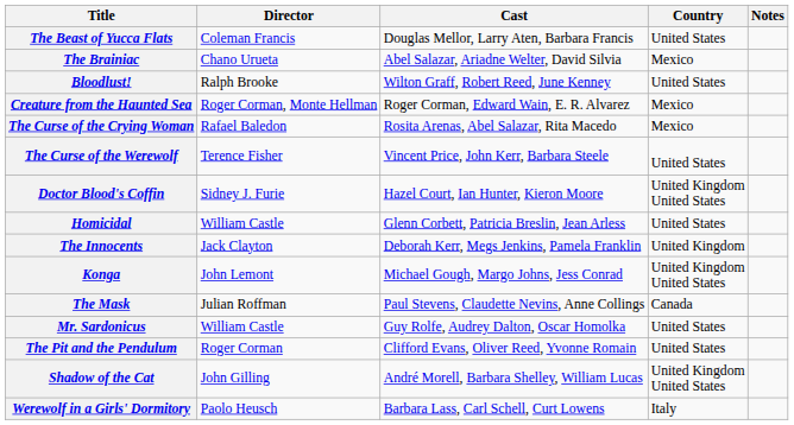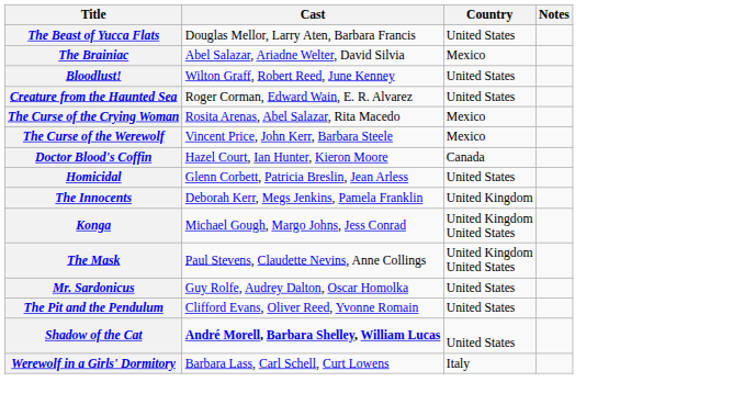 <table class="wikitable sortable">
 <tr>
 <th scope="col">Title</th>
-<th scope="col" class="unsortable">Director</th>
 <th scope="col" class="unsortable">Cast</th>
 <th scope="col">Country</th>
 <th scope="col" class="unsortable">Notes</th>
 </tr>
 <tr>
 <th><em><a href='#'>The Beast of Yucca Flats</a></em></th>
-<td><a href='#'>Coleman Francis</a></td>
 <td>Douglas Mellor, Larry Aten, Barbara Francis</td>
 <td>United States</td>
 <td></td>
 </tr>
 <tr>
 <th><em><a href='#'>The Brainiac</a></em></th>
-<td><a href='#'>Chano Urueta</a></td>
 <td><a href='#'>Abel Salazar</a>, <a href='#'>Ariadne Welter</a>, David Silvia</td>
 <td>Mexico</td>
 <td></td>
 </tr>
 <tr>
 <th><em><a href='#'>Bloodlust!</a></em></th>
-<td>Ralph Brooke</td>
 <td><a href='#'>Wilton Graff</a>, <a href='#'>Robert Reed</a>, <a href='#'>June Kenney</a></td>
 <td>United States</td>
 <td></td>
 </tr>
 <tr>
 <th><em><a href='#'>Creature from the Haunted Sea</a></em></th>
-<td><a href='#'>Roger Corman</a>, <a href='#'>Monte Hellman</a></td>
 <td>Roger Corman, <a href='#'>Edward Wain</a>, E. R. Alvarez</td>
-<td>Mexico</td>
+<td>United States</td>
 <td></td>
 </tr>
 <tr>
 <th><em><a href='#'>The Curse of the Crying Woman</a></em></th>
-<td><a href='#'>Rafael Baledon</a></td>
 <td><a href='#'>Rosita Arenas</a>, <a href='#'>Abel Salazar</a>, Rita Macedo</td>
 <td>Mexico</td>
 <td></td>
 </tr>
 <tr>
 <th><em><a href='#'>The Curse of the Werewolf</a></em></th>
-<td><a href='#'>Terence Fisher</a></td>
 <td><a href='#'>Vincent Price</a>, <a href='#'>John Kerr</a>, <a href='#'>Barbara Steele</a></td>
-<td><br>United States</td>
+<td>Mexico</td>
 <td></td>
 </tr>
 <tr>
 <th><em><a href='#'>Doctor Blood's Coffin</a></em></th>
-<td><a href='#'>Sidney J. Furie</a></td>
 <td><a href='#'>Hazel Court</a>, <a href='#'>Ian Hunter</a>, <a href='#'>Kieron Moore</a></td>
-<td>United Kingdom<br>United States</td>
+<td>Canada</td>
 <td></td>
 </tr>
 <tr>
 <th><em><a href='#'>Homicidal</a></em></th>
-<td><a href='#'>William Castle</a></td>
 <td><a href='#'>Glenn Corbett</a>, <a href='#'>Patricia Breslin</a>, <a href='#'>Jean Arless</a></td>
 <td>United States</td>
 <td></td>
 </tr>
 <tr>
 <th><em><a href='#'>The Innocents</a></em></th>
-<td><a href='#'>Jack Clayton</a></td>
 <td><a href='#'>Deborah Kerr</a>, <a href='#'>Megs Jenkins</a>, <a href='#'>Pamela Franklin</a></td>
 <td>United Kingdom</td>
 <td></td>
 </tr>
 <tr>
 <th><em><a href='#'>Konga</a></em></th>
-<td><a href='#'>John Lemont</a></td>
 <td><a href='#'>Michael Gough</a>, <a href='#'>Margo Johns</a>, <a href='#'>Jess Conrad</a></td>
 <td>United Kingdom<br>United States</td>
 <td></td>
 </tr>
 <tr>
 <th><em><a href='#'>The Mask</a></em></th>
-<td>Julian Roffman</td>
 <td><a href='#'>Paul Stevens</a>, <a href='#'>Claudette Nevins</a>, Anne Collings</td>
-<td>Canada</td>
+<td>United Kingdom<br>United States</td>
 <td></td>
 </tr>
 <tr>
 <th><em><a href='#'>Mr. Sardonicus</a></em></th>
-<td><a href='#'>William Castle</a></td>
 <td><a href='#'>Guy Rolfe</a>, <a href='#'>Audrey Dalton</a>, <a href='#'>Oscar Homolka</a></td>
 <td>United States</td>
 <td></td>
 </tr>
 <tr>
 <th><em><a href='#'>The Pit and the Pendulum</a></em></th>
-<td><a href='#'>Roger Corman</a></td>
 <td><a href='#'>Clifford Evans</a>, <a href='#'>Oliver Reed</a>, <a href='#'>Yvonne Romain</a></td>
 <td>United States</td>
 <td></td>
 </tr>
 <tr>
 <th><em><a href='#'>Shadow of the Cat</a></em></th>
-<td><a href='#'>John Gilling</a></td>
-<td><a href='#'>André Morell</a>, <a href='#'>Barbara Shelley</a>, <a href='#'>William Lucas</a></td>
-<td>United Kingdom<br>United States</td>
+<td><strong><a href='#'>André Morell</a>, <a href='#'>Barbara Shelley</a>, <a href='#'>William Lucas</a></strong></td>
+<td><br>United States</td>
 <td></td>
 </tr>
 <tr>
 <th><em><a href='#'>Werewolf in a Girls' Dormitory</a></em></th>
-<td><a href='#'>Paolo Heusch</a></td>
 <td><a href='#'>Barbara Lass</a>, <a href='#'>Carl Schell</a>, <a href='#'>Curt Lowens</a></td>
 <td>Italy</td>
 <td></td>
 </tr>
 </table>
